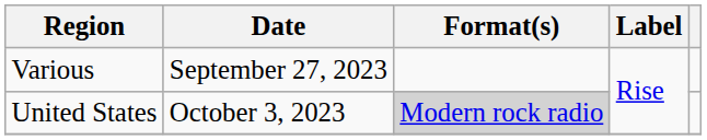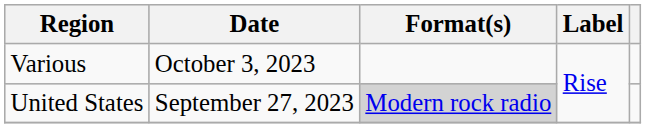 <table class="wikitable">
 <tr>
 <th>Region</th>
 <th>Date</th>
 <th>Format(s)</th>
 <th>Label</th>
 <th></th>
 </tr>
 <tr>
 <td>Various</td>
-<td>September 27, 2023</td>
+<td>October 3, 2023</td>
 <td></td>
 <td rowspan="2"><a href='#'>Rise</a></td>
 <td></td>
 </tr>
 <tr>
 <td>United States</td>
-<td>October 3, 2023</td>
+<td>September 27, 2023</td>
 <td style="background: lightgrey;"><a href='#'>Modern rock radio</a></td>
 <td></td>
 </tr>
 <tr>
 </tr>
 </table>
